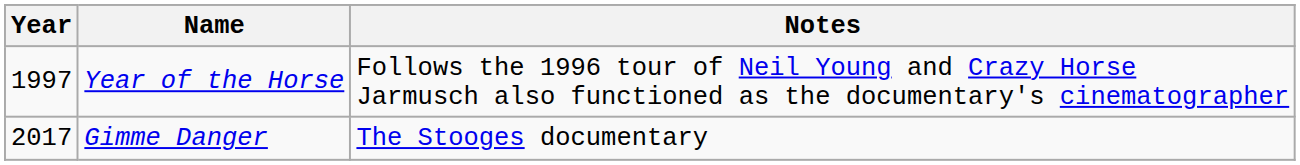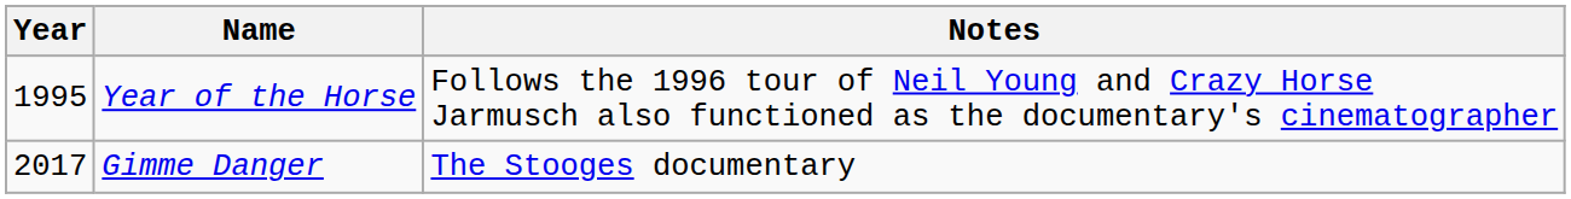 <table class="wikitable">
 <tr>
 <th>Year</th>
 <th>Name</th>
 <th>Notes</th>
 </tr>
 <tr>
-<td>1997</td>
+<td>1995</td>
 <td><em><a href='#'>Year of the Horse</a></em></td>
 <td>Follows the 1996 tour of <a href='#'>Neil Young</a> and <a href='#'>Crazy Horse</a><br>Jarmusch also functioned as the documentary's <a href='#'>cinematographer</a></td>
 </tr>
 <tr>
 <td>2017</td>
 <td><em><a href='#'>Gimme Danger</a></em></td>
 <td><a href='#'>The Stooges</a> documentary</td>
 </tr>
 </table>
